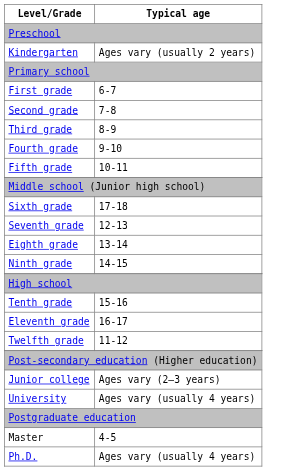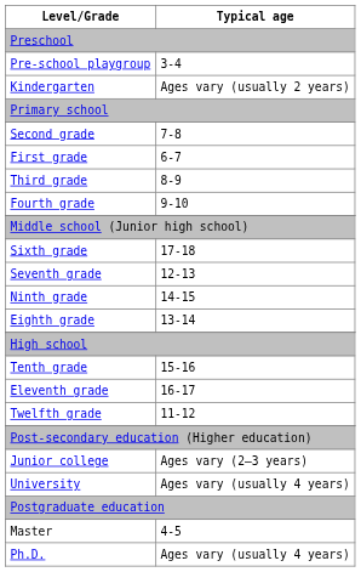 <table border="1" cellpadding="5" cellspacing="0" style="border-collapse:collapse;">
 <tr>
 <th>Level/Grade</th>
 <th>Typical age</th>
 </tr>
 <tr style="background:silver;">
 <td colspan=2><a href='#'>Preschool</a></td>
 </tr>
 <tr>
+<td><a href='#'>Pre-school playgroup</a></td>
+<td>3-4</td>
+</tr>
+<tr>
 <td><a href='#'>Kindergarten</a></td>
 <td>Ages vary (usually 2 years)</td>
 </tr>
 <tr style="background:silver;">
 <td colspan=2><a href='#'>Primary school</a></td>
 </tr>
 <tr>
+<td><a href='#'>Second grade</a></td>
+<td>7-8</td>
+</tr>
+<tr>
 <td><a href='#'>First grade</a></td>
 <td>6-7</td>
-</tr>
-<tr>
-<td><a href='#'>Second grade</a></td>
-<td>7-8</td>
 </tr>
 <tr>
 <td><a href='#'>Third grade</a></td>
 <td>8-9</td>
 </tr>
 <tr>
 <td><a href='#'>Fourth grade</a></td>
 <td>9-10</td>
-</tr>
-<tr>
-<td><a href='#'>Fifth grade</a></td>
-<td>10-11</td>
 </tr>
 <tr>
 </tr>
 <tr style="background:silver;">
 <td colspan=2><a href='#'>Middle school</a> (Junior high school)</td>
 </tr>
 <tr>
 <td><a href='#'>Sixth grade</a></td>
 <td>17-18</td>
 </tr>
 <tr>
 <td><a href='#'>Seventh grade</a></td>
 <td>12-13</td>
 </tr>
 <tr>
+<td><a href='#'>Ninth grade</a></td>
+<td>14-15</td>
+</tr>
+<tr>
 <td><a href='#'>Eighth grade</a></td>
 <td>13-14</td>
-</tr>
-<tr>
-<td><a href='#'>Ninth grade</a></td>
-<td>14-15</td>
 </tr>
 <tr>
 </tr>
 <tr style="background:silver;">
 <td colspan=2><a href='#'>High school</a></td>
 </tr>
 <tr>
 <td><a href='#'>Tenth grade</a></td>
 <td>15-16</td>
 </tr>
 <tr>
 <td><a href='#'>Eleventh grade</a></td>
 <td>16-17</td>
 </tr>
 <tr>
 <td><a href='#'>Twelfth grade</a></td>
 <td>11-12</td>
 </tr>
 <tr>
 </tr>
 <tr style="background:silver;">
 <td colspan=2><a href='#'>Post-secondary education</a> (Higher education)</td>
 </tr>
 <tr>
 <td><a href='#'>Junior college</a></td>
 <td>Ages vary (2–3 years)</td>
 </tr>
 <tr>
 <td><a href='#'>University</a></td>
 <td>Ages vary (usually 4 years)</td>
 </tr>
 <tr style="background:silver;">
 <td colspan=2><a href='#'>Postgraduate education</a></td>
 </tr>
 <tr>
 <td>Master</td>
 <td>4-5</td>
 </tr>
 <tr>
 <td><a href='#'>Ph.D.</a></td>
 <td>Ages vary (usually 4 years)</td>
 </tr>
 </table>
